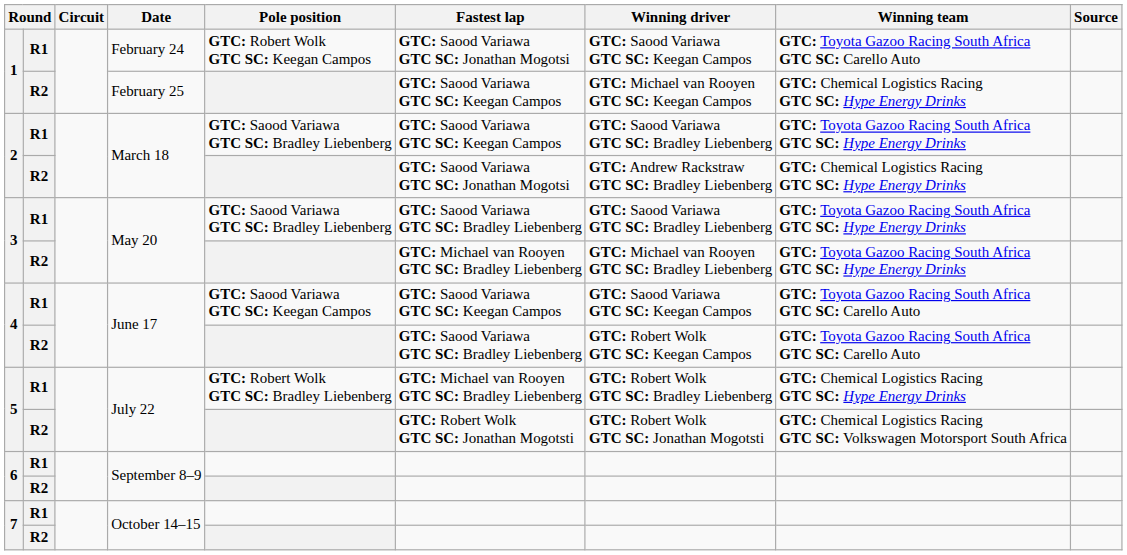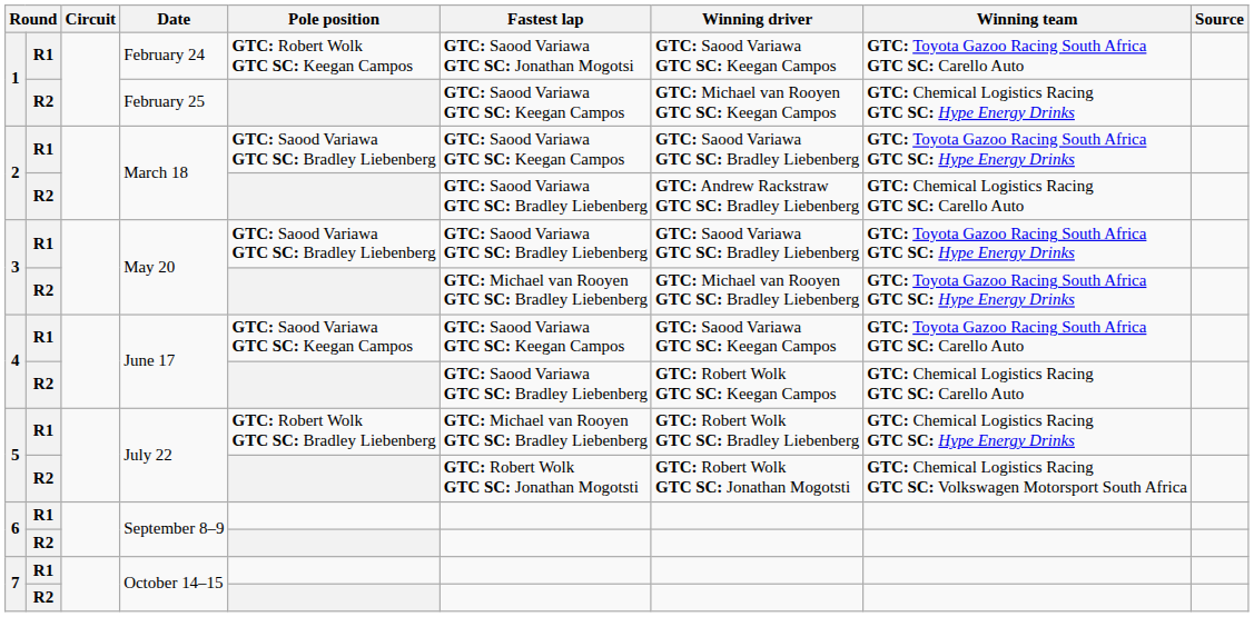 <table class="wikitable" style="font-size:80%;">
 <tr>
 <th colspan=2>Round</th>
 <th>Circuit</th>
 <th>Date</th>
 <th>Pole position</th>
 <th>Fastest lap</th>
 <th>Winning driver</th>
 <th>Winning team</th>
 <th>Source</th>
 </tr>
 <tr>
 <th rowspan=2>1</th>
 <th>R1</th>
 <td rowspan=2></td>
 <td>February 24</td>
 <td><strong>GTC:</strong>  Robert Wolk<br><strong>GTC SC:</strong>  Keegan Campos</td>
 <td><strong>GTC:</strong>  Saood Variawa<br><strong>GTC SC:</strong>  Jonathan Mogotsi</td>
 <td><strong>GTC:</strong>  Saood Variawa<br><strong>GTC SC:</strong>  Keegan Campos</td>
 <td><strong>GTC:</strong> <a href='#'>Toyota Gazoo Racing South Africa</a><br><strong>GTC SC:</strong> Carello Auto</td>
 <td align=center></td>
 </tr>
 <tr>
 <th>R2</th>
 <td>February 25</td>
 <th></th>
 <td><strong>GTC:</strong>  Saood Variawa<br><strong>GTC SC:</strong>  Keegan Campos</td>
 <td><strong>GTC:</strong>  Michael van Rooyen<br><strong>GTC SC:</strong>  Keegan Campos</td>
 <td><strong>GTC:</strong> Chemical Logistics Racing<br><strong>GTC SC:</strong> <em><a href='#'>Hype Energy Drinks</a></em></td>
 <td align=center></td>
 </tr>
 <tr>
 <th rowspan=2>2</th>
 <th>R1</th>
 <td rowspan=2></td>
 <td rowspan=2>March 18</td>
 <td><strong>GTC:</strong>  Saood Variawa<br><strong>GTC SC:</strong>  Bradley Liebenberg</td>
 <td><strong>GTC:</strong>  Saood Variawa<br><strong>GTC SC:</strong>  Keegan Campos</td>
 <td><strong>GTC:</strong>  Saood Variawa<br><strong>GTC SC:</strong>  Bradley Liebenberg</td>
 <td><strong>GTC:</strong> <a href='#'>Toyota Gazoo Racing South Africa</a><br><strong>GTC SC:</strong> <em><a href='#'>Hype Energy Drinks</a></em></td>
 <td align=center></td>
 </tr>
 <tr>
 <th>R2</th>
 <th></th>
-<td><strong>GTC:</strong>  Saood Variawa<br><strong>GTC SC:</strong>  Jonathan Mogotsi</td>
+<td><strong>GTC:</strong>  Saood Variawa<br><strong>GTC SC:</strong>  Bradley Liebenberg</td>
 <td><strong>GTC:</strong>  Andrew Rackstraw<br><strong>GTC SC:</strong>  Bradley Liebenberg</td>
-<td><strong>GTC:</strong> Chemical Logistics Racing<br><strong>GTC SC:</strong> <em><a href='#'>Hype Energy Drinks</a></em></td>
+<td><strong>GTC:</strong> Chemical Logistics Racing<br><strong>GTC SC:</strong> Carello Auto</td>
 <td align=center></td>
 </tr>
 <tr>
 <th rowspan=2>3</th>
 <th>R1</th>
 <td rowspan=2></td>
 <td rowspan=2>May 20</td>
 <td><strong>GTC:</strong>  Saood Variawa<br><strong>GTC SC:</strong>  Bradley Liebenberg</td>
 <td><strong>GTC:</strong>  Saood Variawa<br><strong>GTC SC:</strong>  Bradley Liebenberg</td>
 <td><strong>GTC:</strong>  Saood Variawa<br><strong>GTC SC:</strong>  Bradley Liebenberg</td>
 <td><strong>GTC:</strong> <a href='#'>Toyota Gazoo Racing South Africa</a><br><strong>GTC SC:</strong> <em><a href='#'>Hype Energy Drinks</a></em></td>
 <td align=center></td>
 </tr>
 <tr>
 <th>R2</th>
 <th></th>
 <td><strong>GTC:</strong>  Michael van Rooyen<br><strong>GTC SC:</strong>  Bradley Liebenberg</td>
 <td><strong>GTC:</strong>  Michael van Rooyen<br><strong>GTC SC:</strong>  Bradley Liebenberg</td>
 <td><strong>GTC:</strong> <a href='#'>Toyota Gazoo Racing South Africa</a><br><strong>GTC SC:</strong> <em><a href='#'>Hype Energy Drinks</a></em></td>
 <td align=center></td>
 </tr>
 <tr>
 <th rowspan=2>4</th>
 <th>R1</th>
 <td rowspan=2></td>
 <td rowspan=2>June 17</td>
 <td><strong>GTC:</strong>  Saood Variawa<br><strong>GTC SC:</strong>  Keegan Campos</td>
 <td><strong>GTC:</strong>  Saood Variawa<br><strong>GTC SC:</strong>  Keegan Campos</td>
 <td><strong>GTC:</strong>  Saood Variawa<br><strong>GTC SC:</strong>  Keegan Campos</td>
 <td><strong>GTC:</strong> <a href='#'>Toyota Gazoo Racing South Africa</a><br><strong>GTC SC:</strong> Carello Auto</td>
 <td align=center></td>
 </tr>
 <tr>
 <th>R2</th>
 <th></th>
 <td><strong>GTC:</strong>  Saood Variawa<br><strong>GTC SC:</strong>  Bradley Liebenberg</td>
 <td><strong>GTC:</strong>  Robert Wolk<br><strong>GTC SC:</strong>  Keegan Campos</td>
-<td><strong>GTC:</strong> <a href='#'>Toyota Gazoo Racing South Africa</a><br><strong>GTC SC:</strong> Carello Auto</td>
+<td><strong>GTC:</strong> Chemical Logistics Racing<br><strong>GTC SC:</strong> Carello Auto</td>
 <td align=center></td>
 </tr>
 <tr>
 <th rowspan=2>5</th>
 <th>R1</th>
 <td rowspan=2></td>
 <td rowspan=2>July 22</td>
 <td><strong>GTC:</strong>  Robert Wolk<br><strong>GTC SC:</strong>  Bradley Liebenberg</td>
 <td><strong>GTC:</strong>  Michael van Rooyen<br><strong>GTC SC:</strong>  Bradley Liebenberg</td>
 <td><strong>GTC:</strong>  Robert Wolk<br><strong>GTC SC:</strong>  Bradley Liebenberg</td>
 <td><strong>GTC:</strong> Chemical Logistics Racing<br><strong>GTC SC:</strong> <em><a href='#'>Hype Energy Drinks</a></em></td>
 <td align=center></td>
 </tr>
 <tr>
 <th>R2</th>
 <th></th>
 <td><strong>GTC:</strong>  Robert Wolk<br><strong>GTC SC:</strong>  Jonathan Mogotsti</td>
 <td><strong>GTC:</strong>  Robert Wolk<br><strong>GTC SC:</strong>  Jonathan Mogotsti</td>
 <td><strong>GTC:</strong> Chemical Logistics Racing<br><strong>GTC SC:</strong> Volkswagen Motorsport South Africa</td>
 <td align=center></td>
 </tr>
 <tr>
 <th rowspan=2>6</th>
 <th>R1</th>
 <td rowspan=2></td>
 <td rowspan=2>September 8–9</td>
 <td></td>
 <td></td>
 <td></td>
 <td></td>
 <td align=center></td>
 </tr>
 <tr>
 <th>R2</th>
 <th></th>
 <td></td>
 <td></td>
 <td></td>
 <td align=center></td>
 </tr>
 <tr>
 <th rowspan=2>7</th>
 <th>R1</th>
 <td rowspan=2></td>
 <td rowspan=2>October 14–15</td>
 <td></td>
 <td></td>
 <td></td>
 <td></td>
 <td align=center></td>
 </tr>
 <tr>
 <th>R2</th>
 <th></th>
 <td></td>
 <td></td>
 <td></td>
 <td align=center></td>
 </tr>
 </table>
